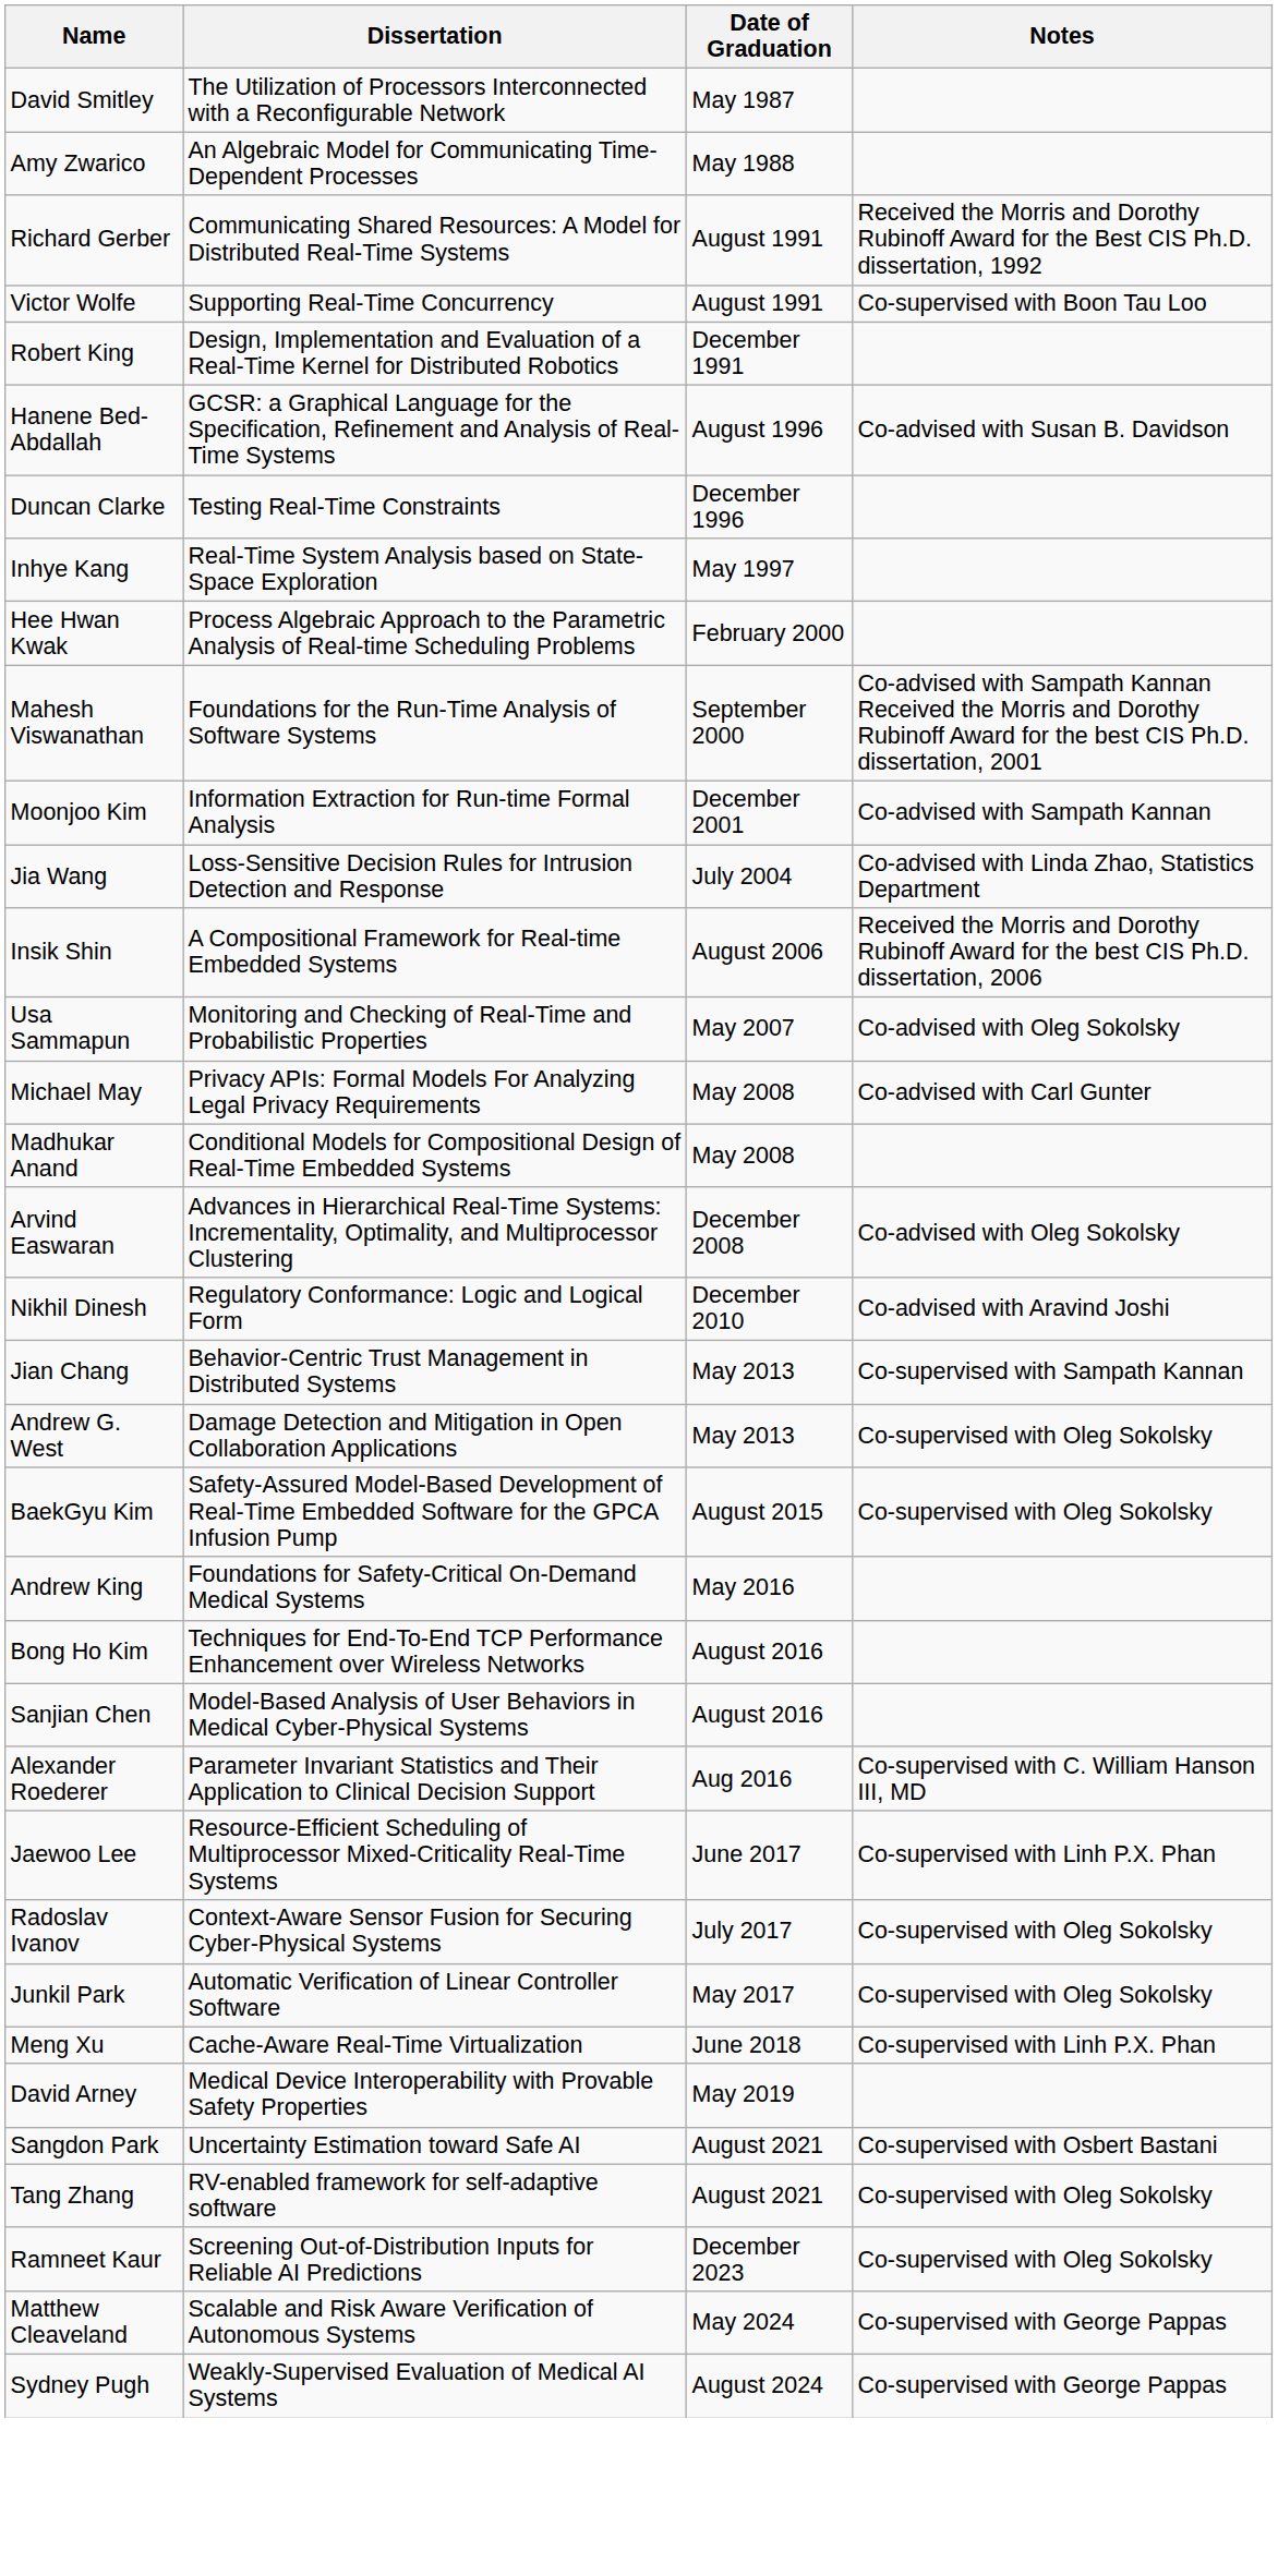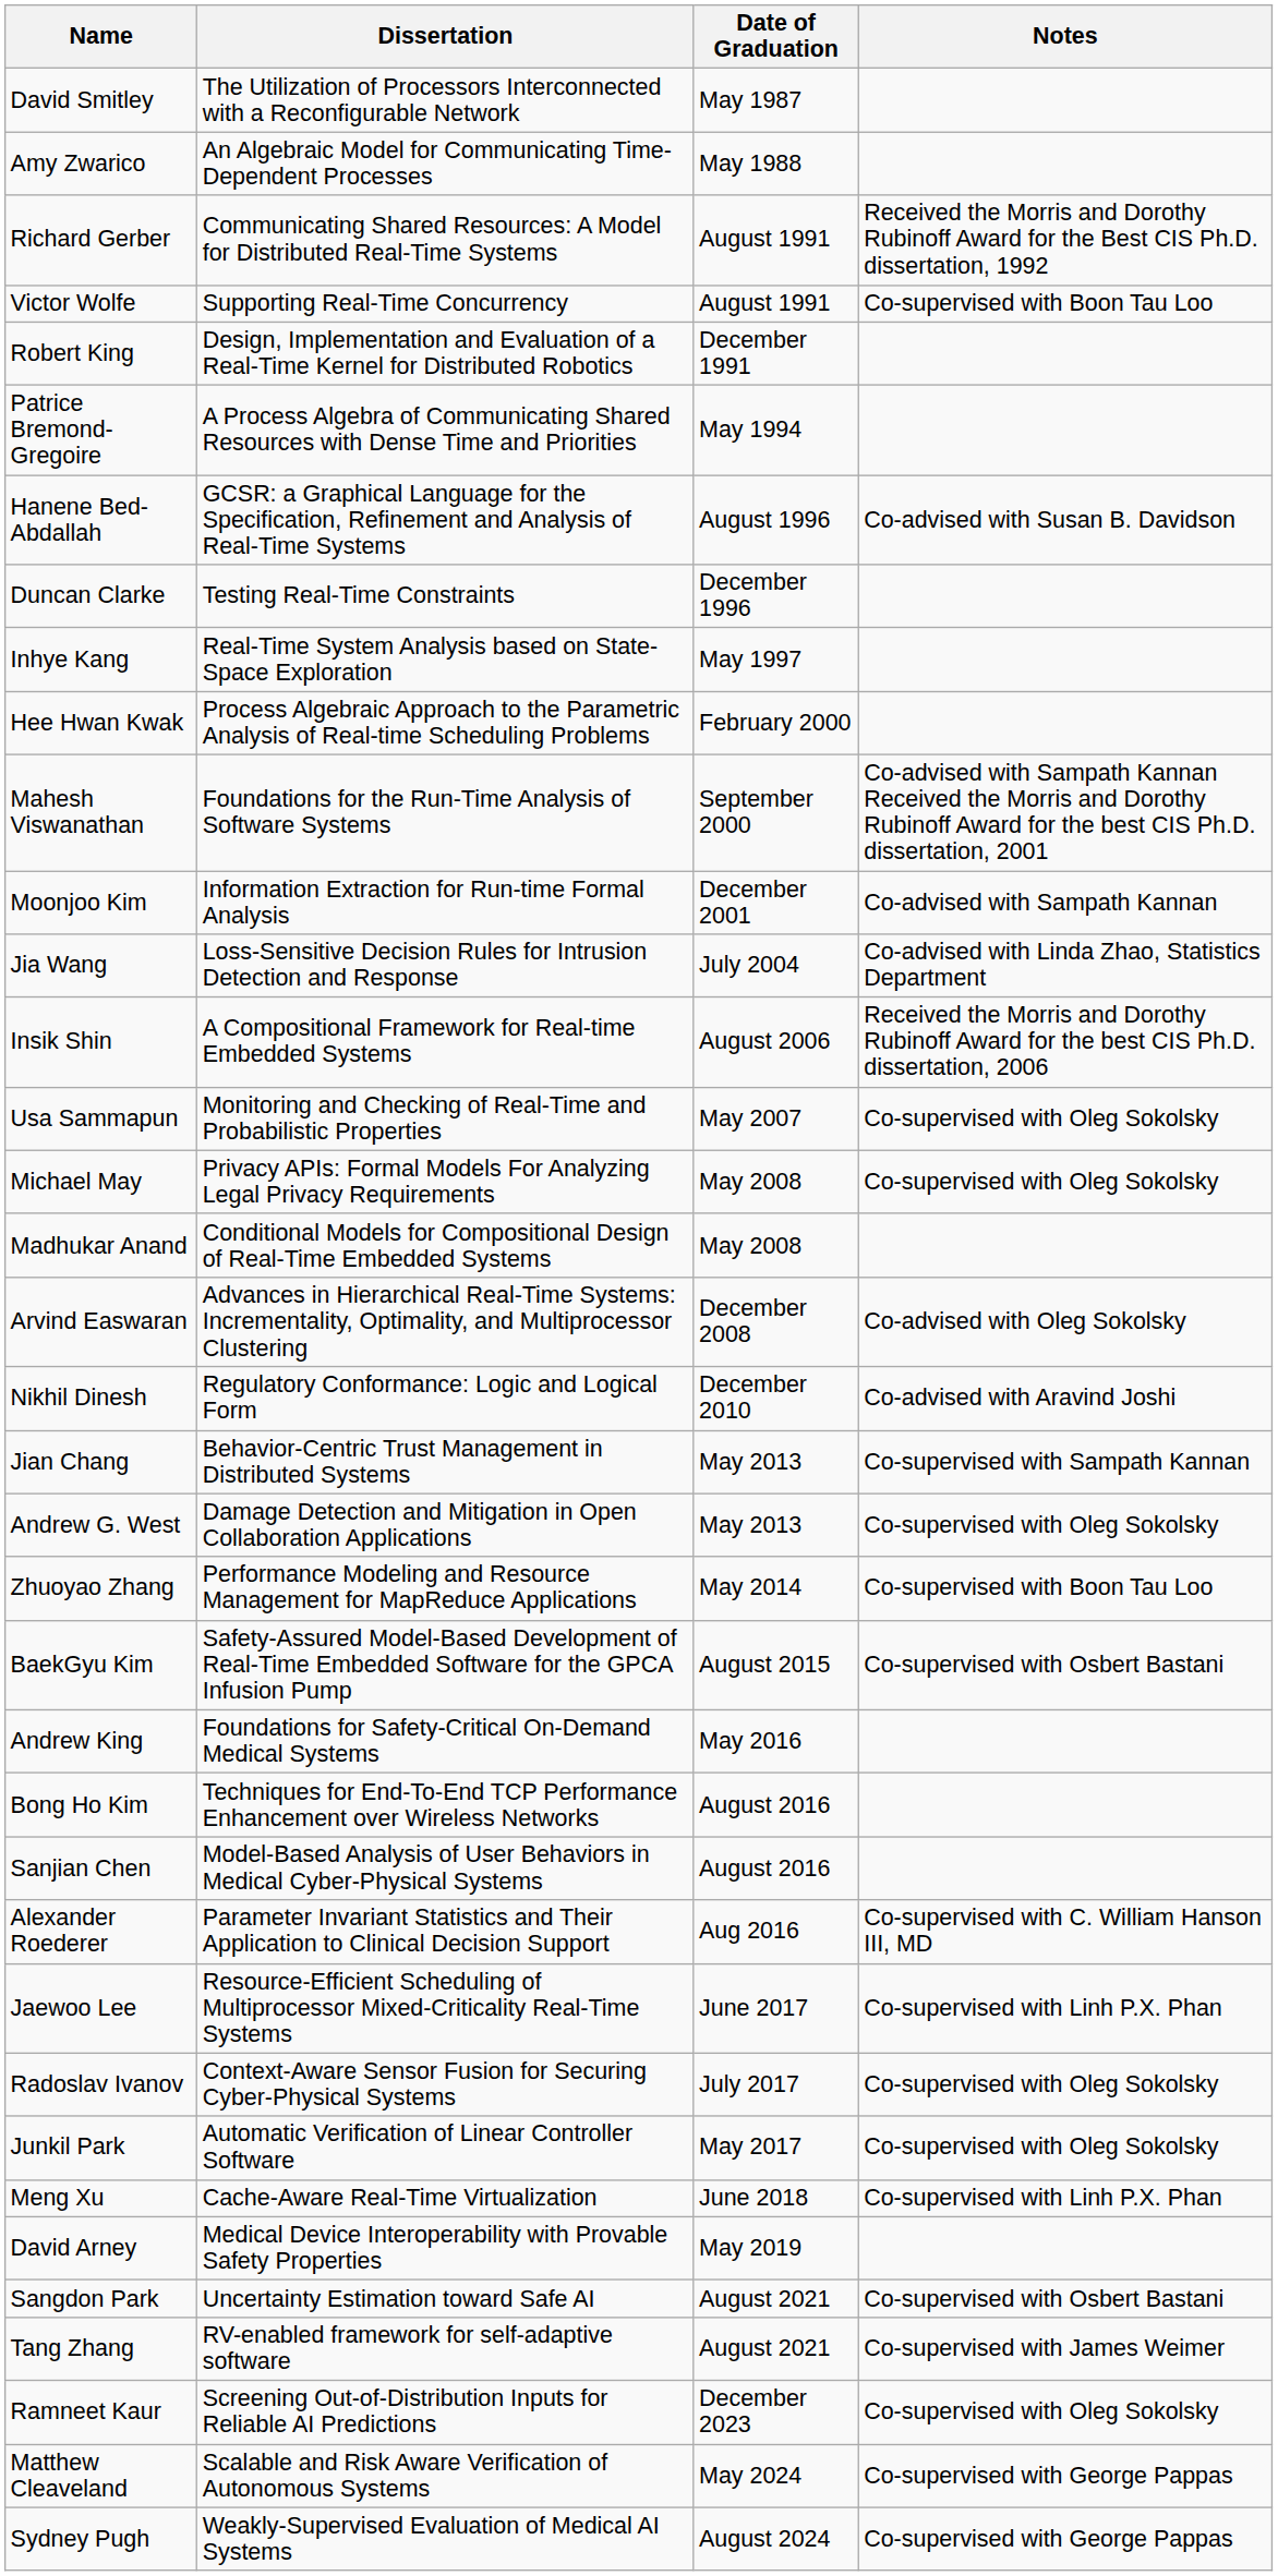 <table class="wikitable mw-collapsible mw-collapsed">
 <tr>
 <th>Name</th>
 <th>Dissertation</th>
 <th>Date of Graduation</th>
 <th>Notes</th>
 </tr>
 <tr>
 <td>David Smitley</td>
 <td>The Utilization of Processors Interconnected with a Reconfigurable Network</td>
 <td>May 1987</td>
 <td></td>
 </tr>
 <tr>
 <td>Amy Zwarico</td>
 <td>An Algebraic Model for Communicating Time-Dependent Processes</td>
 <td>May 1988</td>
 <td></td>
 </tr>
 <tr>
 <td>Richard Gerber</td>
 <td>Communicating Shared Resources: A Model for Distributed Real-Time Systems</td>
 <td>August 1991</td>
 <td>Received the Morris and Dorothy Rubinoff Award for the Best CIS Ph.D. dissertation, 1992</td>
 </tr>
 <tr>
 <td>Victor Wolfe</td>
 <td>Supporting Real-Time Concurrency</td>
 <td>August 1991</td>
 <td>Co-supervised with Boon Tau Loo</td>
 </tr>
 <tr>
 <td>Robert King</td>
 <td>Design, Implementation and Evaluation of a Real-Time Kernel for Distributed Robotics</td>
 <td>December 1991</td>
+<td></td>
+</tr>
+<tr>
+<td>Patrice Bremond-Gregoire</td>
+<td>A Process Algebra of Communicating Shared Resources with Dense Time and Priorities</td>
+<td>May 1994</td>
 <td></td>
 </tr>
 <tr>
 <td>Hanene Bed-Abdallah</td>
 <td>GCSR: a Graphical Language for the Specification, Refinement and Analysis of Real-Time Systems</td>
 <td>August 1996</td>
 <td>Co-advised with Susan B. Davidson</td>
 </tr>
 <tr>
 <td>Duncan Clarke</td>
 <td>Testing Real-Time Constraints</td>
 <td>December 1996</td>
 <td></td>
 </tr>
 <tr>
 <td>Inhye Kang</td>
 <td>Real-Time System Analysis based on State-Space Exploration</td>
 <td>May 1997</td>
 <td></td>
 </tr>
 <tr>
 <td>Hee Hwan Kwak</td>
 <td>Process Algebraic Approach to the Parametric Analysis of Real-time Scheduling Problems</td>
 <td>February 2000</td>
 <td></td>
 </tr>
 <tr>
 <td>Mahesh Viswanathan</td>
 <td>Foundations for the Run-Time Analysis of Software Systems</td>
 <td>September 2000</td>
 <td>Co-advised with Sampath Kannan<br>Received the Morris and Dorothy Rubinoff Award for the best CIS Ph.D. dissertation, 2001</td>
 </tr>
 <tr>
 <td>Moonjoo Kim</td>
 <td>Information Extraction for Run-time Formal Analysis</td>
 <td>December 2001</td>
 <td>Co-advised with Sampath Kannan</td>
 </tr>
 <tr>
 <td>Jia Wang</td>
 <td>Loss-Sensitive Decision Rules for Intrusion Detection and Response</td>
 <td>July 2004</td>
 <td>Co-advised with Linda Zhao, Statistics Department</td>
 </tr>
 <tr>
 <td>Insik Shin</td>
 <td>A Compositional Framework for Real-time Embedded Systems</td>
 <td>August 2006</td>
 <td>Received the Morris and Dorothy Rubinoff Award for the best CIS Ph.D. dissertation, 2006</td>
 </tr>
 <tr>
 <td>Usa Sammapun</td>
 <td>Monitoring and Checking of Real-Time and Probabilistic Properties</td>
 <td>May 2007</td>
-<td>Co-advised with Oleg Sokolsky</td>
+<td>Co-supervised with Oleg Sokolsky</td>
 </tr>
 <tr>
 <td>Michael May</td>
 <td>Privacy APIs: Formal Models For Analyzing Legal Privacy Requirements</td>
 <td>May 2008</td>
-<td>Co-advised with Carl Gunter</td>
+<td>Co-supervised with Oleg Sokolsky</td>
 </tr>
 <tr>
 <td>Madhukar Anand</td>
 <td>Conditional Models for Compositional Design of Real-Time Embedded Systems</td>
 <td>May 2008</td>
 <td></td>
 </tr>
 <tr>
 <td>Arvind Easwaran</td>
 <td>Advances in Hierarchical Real-Time Systems: Incrementality, Optimality, and Multiprocessor Clustering</td>
 <td>December 2008</td>
 <td>Co-advised with Oleg Sokolsky</td>
 </tr>
 <tr>
 <td>Nikhil Dinesh</td>
 <td>Regulatory Conformance: Logic and Logical Form</td>
 <td>December 2010</td>
 <td>Co-advised with Aravind Joshi</td>
 </tr>
 <tr>
 <td>Jian Chang</td>
 <td>Behavior-Centric Trust Management in Distributed Systems</td>
 <td>May 2013</td>
 <td>Co-supervised with Sampath Kannan</td>
 </tr>
 <tr>
 <td>Andrew G. West</td>
 <td>Damage Detection and Mitigation in Open Collaboration Applications</td>
 <td>May 2013</td>
 <td>Co-supervised with Oleg Sokolsky</td>
 </tr>
 <tr>
+<td>Zhuoyao Zhang</td>
+<td>Performance Modeling and Resource Management for MapReduce Applications</td>
+<td>May 2014</td>
+<td>Co-supervised with Boon Tau Loo</td>
+</tr>
+<tr>
 <td>BaekGyu Kim</td>
 <td>Safety-Assured Model-Based Development of Real-Time Embedded Software for the GPCA Infusion Pump</td>
 <td>August 2015</td>
-<td>Co-supervised with Oleg Sokolsky</td>
+<td>Co-supervised with Osbert Bastani</td>
 </tr>
 <tr>
 <td>Andrew King</td>
 <td>Foundations for Safety-Critical On-Demand Medical Systems</td>
 <td>May 2016</td>
 <td></td>
 </tr>
 <tr>
 <td>Bong Ho Kim</td>
 <td>Techniques for End-To-End TCP Performance Enhancement over Wireless Networks</td>
 <td>August 2016</td>
 <td></td>
 </tr>
 <tr>
 <td>Sanjian Chen</td>
 <td>Model-Based Analysis of User Behaviors in Medical Cyber-Physical Systems</td>
 <td>August 2016</td>
 <td></td>
 </tr>
 <tr>
 <td>Alexander Roederer</td>
 <td>Parameter Invariant Statistics and Their Application to Clinical Decision Support</td>
 <td>Aug 2016</td>
 <td>Co-supervised with C. William Hanson III, MD</td>
 </tr>
 <tr>
 <td>Jaewoo Lee</td>
 <td>Resource-Efficient Scheduling of Multiprocessor Mixed-Criticality Real-Time Systems</td>
 <td>June 2017</td>
 <td>Co-supervised with Linh P.X. Phan</td>
 </tr>
 <tr>
 <td>Radoslav Ivanov</td>
 <td>Context-Aware Sensor Fusion for Securing Cyber-Physical Systems</td>
 <td>July 2017</td>
 <td>Co-supervised with Oleg Sokolsky</td>
 </tr>
 <tr>
 <td>Junkil Park</td>
 <td>Automatic Verification of Linear Controller Software</td>
 <td>May 2017</td>
 <td>Co-supervised with Oleg Sokolsky</td>
 </tr>
 <tr>
 <td>Meng Xu</td>
 <td>Cache-Aware Real-Time Virtualization</td>
 <td>June 2018</td>
 <td>Co-supervised with Linh P.X. Phan</td>
 </tr>
 <tr>
 <td>David Arney</td>
 <td>Medical Device Interoperability with Provable Safety Properties</td>
 <td>May 2019</td>
 <td></td>
 </tr>
 <tr>
 <td>Sangdon Park</td>
 <td>Uncertainty Estimation toward Safe AI</td>
 <td>August 2021</td>
 <td>Co-supervised with Osbert Bastani</td>
 </tr>
 <tr>
 <td>Tang Zhang</td>
 <td>RV-enabled framework for self-adaptive software</td>
 <td>August 2021</td>
-<td>Co-supervised with Oleg Sokolsky</td>
+<td>Co-supervised with James Weimer</td>
 </tr>
 <tr>
 <td>Ramneet Kaur</td>
 <td>Screening Out-of-Distribution Inputs for Reliable AI Predictions</td>
 <td>December 2023</td>
 <td>Co-supervised with Oleg Sokolsky</td>
 </tr>
 <tr>
 <td>Matthew Cleaveland</td>
 <td>Scalable and Risk Aware Verification of Autonomous Systems</td>
 <td>May 2024</td>
 <td>Co-supervised with George Pappas</td>
 </tr>
 <tr>
 <td>Sydney Pugh</td>
 <td>Weakly-Supervised Evaluation of Medical AI Systems</td>
 <td>August 2024</td>
 <td>Co-supervised with George Pappas</td>
 </tr>
 </table>
